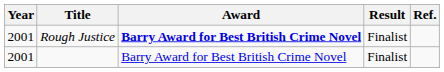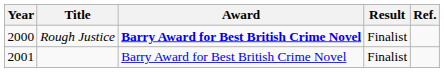 <table class="wikitable">
 <tr>
 <th>Year</th>
 <th>Title</th>
 <th>Award</th>
 <th>Result</th>
 <th>Ref.</th>
 </tr>
 <tr>
-<td>2001</td>
+<td>2000</td>
 <td><em>Rough Justice</em></td>
 <td><strong><a href='#'>Barry Award for Best British Crime Novel</a></strong></td>
 <td>Finalist</td>
 <td></td>
 </tr>
 <tr>
 <td>2001</td>
 <td><em></em></td>
 <td><a href='#'>Barry Award for Best British Crime Novel</a></td>
 <td>Finalist</td>
 <td></td>
 </tr>
 </table>
